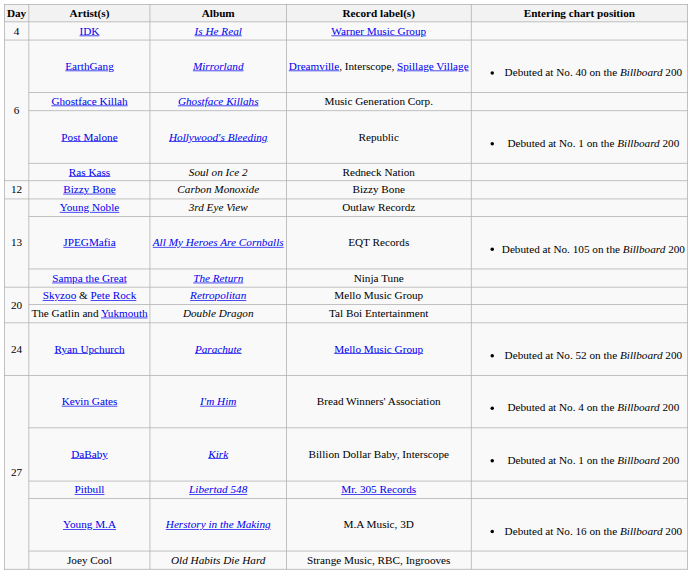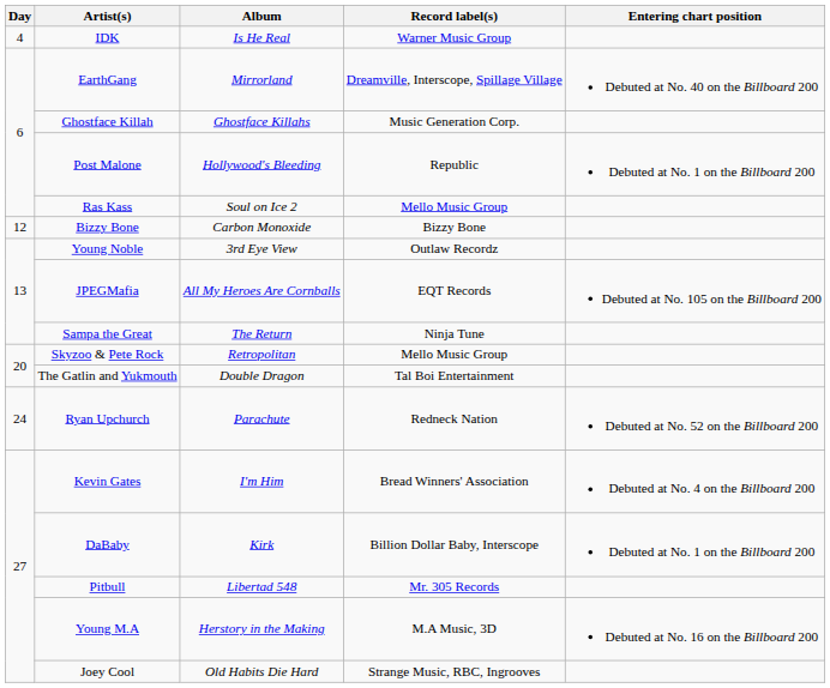 <table class="wikitable" style="text-align:center;">
 <tr>
 <th scope="col">Day</th>
 <th scope="col">Artist(s)</th>
 <th scope="col">Album</th>
 <th scope="col">Record label(s)</th>
 <th><strong>Entering chart position</strong></th>
 </tr>
 <tr>
 <td>4</td>
 <td><a href='#'>IDK</a></td>
 <td><em><a href='#'>Is He Real</a></em></td>
 <td><a href='#'>Warner Music Group</a></td>
 <td></td>
 </tr>
 <tr>
 <td rowspan="4">6</td>
 <td><a href='#'>EarthGang</a></td>
 <td><em><a href='#'>Mirrorland</a></em></td>
 <td><a href='#'>Dreamville</a>, Interscope, <a href='#'>Spillage Village</a></td>
 <td><br><ul><li>Debuted at No. 40 on the <em>Billboard</em> 200</li></ul></td>
 </tr>
 <tr>
 <td><a href='#'>Ghostface Killah</a></td>
 <td><em><a href='#'>Ghostface Killahs</a></em></td>
 <td>Music Generation Corp.</td>
 <td></td>
 </tr>
 <tr>
 <td><a href='#'>Post Malone</a></td>
 <td><em><a href='#'>Hollywood's Bleeding</a></em></td>
 <td>Republic</td>
 <td><br><ul><li>Debuted at No. 1 on the <em>Billboard</em> 200</li></ul></td>
 </tr>
 <tr>
 <td><a href='#'>Ras Kass</a></td>
 <td><em>Soul on Ice 2</em></td>
-<td>Redneck Nation</td>
+<td><a href='#'>Mello Music Group</a></td>
 <td></td>
 </tr>
 <tr>
 <td>12</td>
 <td><a href='#'>Bizzy Bone</a></td>
 <td><em>Carbon Monoxide</em></td>
 <td>Bizzy Bone</td>
 <td></td>
 </tr>
 <tr>
 <td rowspan="3">13</td>
 <td><a href='#'>Young Noble</a></td>
 <td><em>3rd Eye View</em></td>
 <td>Outlaw Recordz</td>
 <td></td>
 </tr>
 <tr>
 <td><a href='#'>JPEGMafia</a></td>
 <td><em><a href='#'>All My Heroes Are Cornballs</a></em></td>
 <td>EQT Records</td>
 <td><br><ul><li>Debuted at No. 105 on the <em>Billboard</em> 200</li></ul></td>
 </tr>
 <tr>
 <td><a href='#'>Sampa the Great</a></td>
 <td><em><a href='#'>The Return</a></em></td>
 <td>Ninja Tune</td>
 <td></td>
 </tr>
 <tr>
 <td rowspan="2">20</td>
 <td><a href='#'>Skyzoo</a> & <a href='#'>Pete Rock</a></td>
 <td><em><a href='#'>Retropolitan</a></em></td>
 <td>Mello Music Group</td>
 <td></td>
 </tr>
 <tr>
 <td>The Gatlin and <a href='#'>Yukmouth</a></td>
 <td><em>Double Dragon</em></td>
 <td>Tal Boi Entertainment</td>
 <td></td>
 </tr>
 <tr>
 <td>24</td>
 <td><a href='#'>Ryan Upchurch</a></td>
 <td><em><a href='#'>Parachute</a></em></td>
-<td><a href='#'>Mello Music Group</a></td>
+<td>Redneck Nation</td>
 <td><br><ul><li>Debuted at No. 52 on the <em>Billboard</em> 200</li></ul></td>
 </tr>
 <tr>
 <td rowspan="5">27</td>
 <td><a href='#'>Kevin Gates</a></td>
 <td><em><a href='#'>I'm Him</a></em></td>
 <td>Bread Winners' Association</td>
 <td><br><ul><li>Debuted at No. 4 on the <em>Billboard</em> 200</li></ul></td>
 </tr>
 <tr>
 <td><a href='#'>DaBaby</a></td>
 <td><em><a href='#'>Kirk</a></em></td>
 <td>Billion Dollar Baby, Interscope</td>
 <td><br><ul><li>Debuted at No. 1 on the <em>Billboard</em> 200</li></ul></td>
 </tr>
 <tr>
 <td><a href='#'>Pitbull</a></td>
 <td><em><a href='#'>Libertad 548</a></em></td>
 <td><a href='#'>Mr. 305 Records</a></td>
 <td></td>
 </tr>
 <tr>
 <td><a href='#'>Young M.A</a></td>
 <td><em><a href='#'>Herstory in the Making</a></em></td>
 <td>M.A Music, 3D</td>
 <td><br><ul><li>Debuted at No. 16 on the <em>Billboard</em> 200</li></ul></td>
 </tr>
 <tr>
 <td>Joey Cool</td>
 <td><em>Old Habits Die Hard</em></td>
 <td>Strange Music, RBC, Ingrooves</td>
 <td></td>
 </tr>
 </table>
